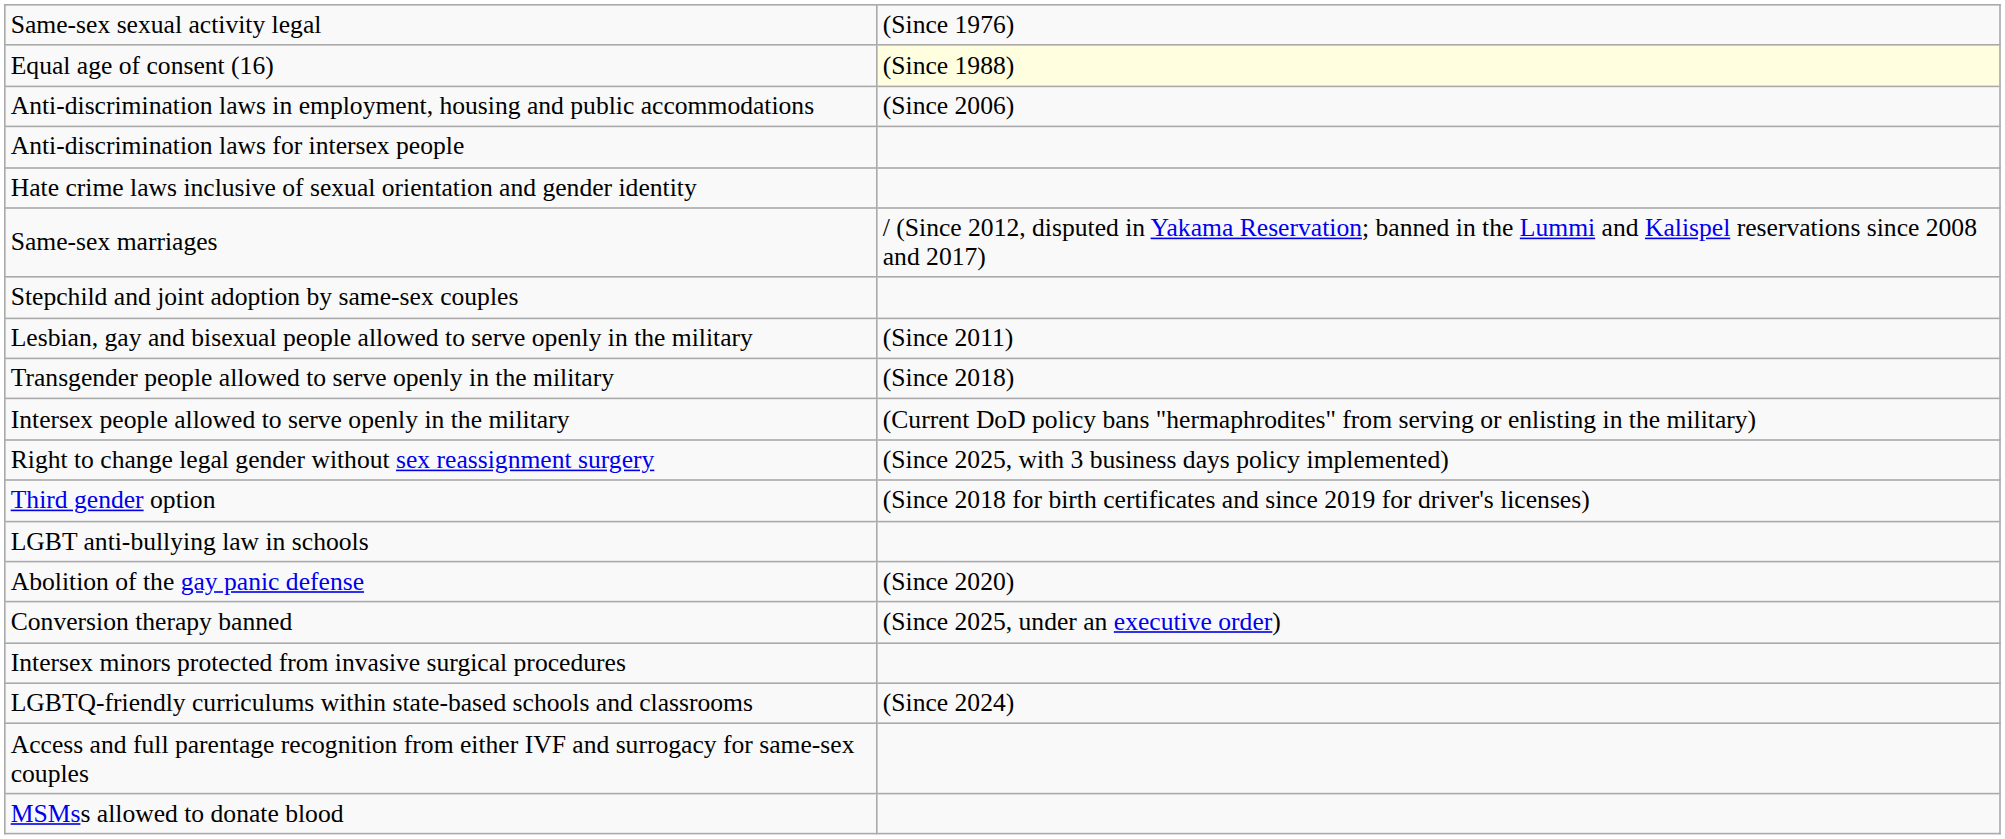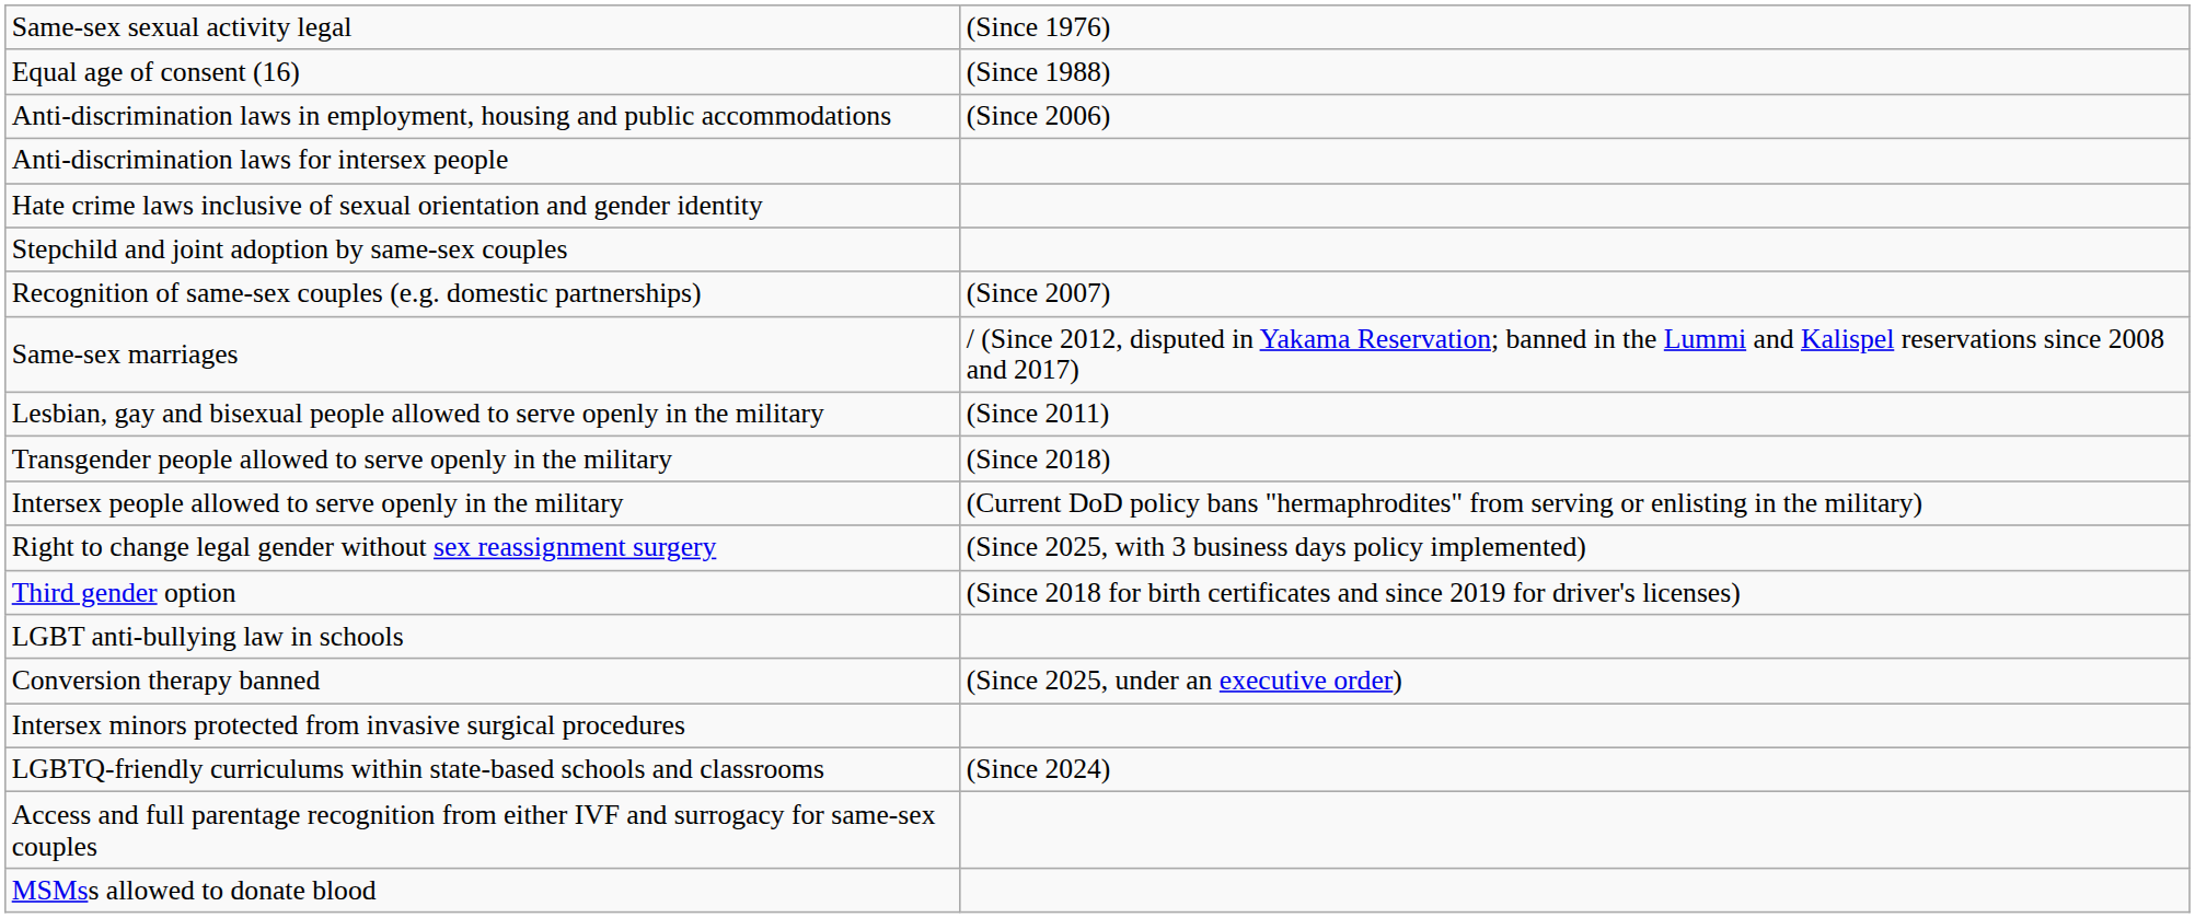 <table class="wikitable">
 <tr>
 <td>Same-sex sexual activity legal</td>
 <td> (Since 1976)</td>
 </tr>
 <tr>
 <td>Equal age of consent (16)</td>
-<td style="background: lightyellow;"> (Since 1988)</td>
+<td> (Since 1988)</td>
 </tr>
 <tr>
 <td>Anti-discrimination laws in employment, housing and public accommodations</td>
 <td> (Since 2006)</td>
 </tr>
 <tr>
 <td>Anti-discrimination laws for intersex people</td>
 <td></td>
 </tr>
 <tr>
 <td>Hate crime laws inclusive of sexual orientation and gender identity</td>
 <td></td>
 </tr>
 <tr>
+<td>Stepchild and joint adoption by same-sex couples</td>
+<td></td>
+</tr>
+<tr>
+<td>Recognition of same-sex couples (e.g. domestic partnerships)</td>
+<td> (Since 2007)</td>
+</tr>
+<tr>
 <td>Same-sex marriages</td>
 <td>/ (Since 2012, disputed in <a href='#'>Yakama Reservation</a>; banned in the <a href='#'>Lummi</a> and <a href='#'>Kalispel</a> reservations since 2008 and 2017)</td>
-</tr>
-<tr>
-<td>Stepchild and joint adoption by same-sex couples</td>
-<td></td>
 </tr>
 <tr>
 <td>Lesbian, gay and bisexual people allowed to serve openly in the military</td>
 <td> (Since 2011)</td>
 </tr>
 <tr>
 <td>Transgender people allowed to serve openly in the military</td>
 <td> (Since 2018)</td>
 </tr>
 <tr>
 <td>Intersex people allowed to serve openly in the military</td>
 <td> (Current DoD policy bans "hermaphrodites" from serving or enlisting in the military)</td>
 </tr>
 <tr>
 <td>Right to change legal gender without <a href='#'>sex reassignment surgery</a></td>
 <td> (Since 2025, with 3 business days policy implemented)</td>
 </tr>
 <tr>
 <td><a href='#'>Third gender</a> option</td>
 <td> (Since 2018 for birth certificates and since 2019 for driver's licenses)</td>
 </tr>
 <tr>
 <td>LGBT anti-bullying law in schools</td>
 <td></td>
 </tr>
 <tr>
-<td>Abolition of the <a href='#'>gay panic defense</a></td>
-<td> (Since 2020)</td>
-</tr>
-<tr>
 <td>Conversion therapy banned</td>
 <td> (Since 2025, under an <a href='#'>executive order</a>)</td>
 </tr>
 <tr>
 <td>Intersex minors protected from invasive surgical procedures</td>
 <td></td>
 </tr>
 <tr>
 <td>LGBTQ-friendly curriculums within state-based schools and classrooms</td>
 <td> (Since 2024)</td>
 </tr>
 <tr>
 <td>Access and full parentage recognition from either IVF and surrogacy for same-sex couples</td>
 <td></td>
 </tr>
 <tr>
 <td><a href='#'>MSMs</a>s allowed to donate blood</td>
 <td></td>
 </tr>
 </table>
